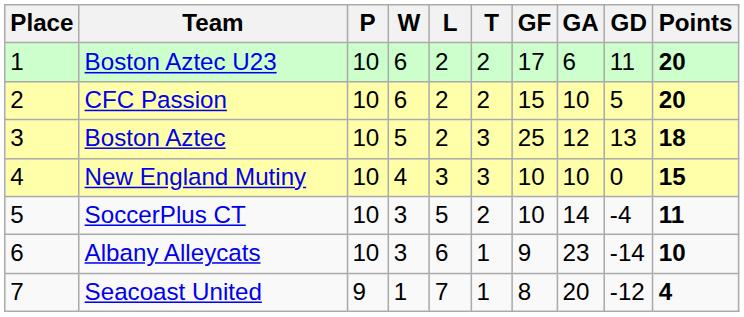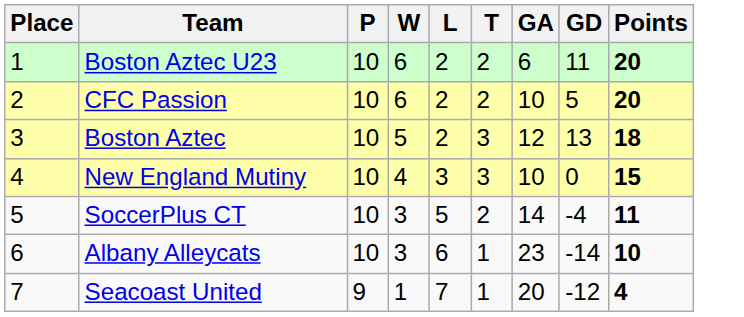 <table class="wikitable">
 <tr>
 <th>Place</th>
 <th width="170">Team</th>
 <th width="20">P</th>
 <th width="20">W</th>
 <th width="20">L</th>
 <th width="20">T</th>
-<th width="20">GF</th>
 <th width="20">GA</th>
 <th width="25">GD</th>
 <th>Points</th>
 </tr>
 <tr bgcolor=#ccffcc>
 <td>1</td>
 <td><a href='#'>Boston Aztec U23</a></td>
 <td>10</td>
 <td>6</td>
 <td>2</td>
 <td>2</td>
-<td>17</td>
 <td>6</td>
 <td>11</td>
 <td><strong>20</strong></td>
 </tr>
 <tr bgcolor=#ffffaa>
 <td>2</td>
 <td><a href='#'>CFC Passion</a></td>
 <td>10</td>
 <td>6</td>
 <td>2</td>
 <td>2</td>
-<td>15</td>
 <td>10</td>
 <td>5</td>
 <td><strong>20</strong></td>
 </tr>
 <tr bgcolor=#ffffaa>
 <td>3</td>
 <td><a href='#'>Boston Aztec</a></td>
 <td>10</td>
 <td>5</td>
 <td>2</td>
 <td>3</td>
-<td>25</td>
 <td>12</td>
 <td>13</td>
 <td><strong>18</strong></td>
 </tr>
 <tr bgcolor=#ffffaa>
 <td>4</td>
 <td><a href='#'>New England Mutiny</a></td>
 <td>10</td>
 <td>4</td>
 <td>3</td>
 <td>3</td>
 <td>10</td>
-<td>10</td>
 <td>0</td>
 <td><strong>15</strong></td>
 </tr>
 <tr>
 <td>5</td>
 <td><a href='#'>SoccerPlus CT</a></td>
 <td>10</td>
 <td>3</td>
 <td>5</td>
 <td>2</td>
-<td>10</td>
 <td>14</td>
 <td>-4</td>
 <td><strong>11</strong></td>
 </tr>
 <tr>
 <td>6</td>
 <td><a href='#'>Albany Alleycats</a></td>
 <td>10</td>
 <td>3</td>
 <td>6</td>
 <td>1</td>
-<td>9</td>
 <td>23</td>
 <td>-14</td>
 <td><strong>10</strong></td>
 </tr>
 <tr>
 <td>7</td>
 <td><a href='#'>Seacoast United</a></td>
 <td>9</td>
 <td>1</td>
 <td>7</td>
 <td>1</td>
-<td>8</td>
 <td>20</td>
 <td>-12</td>
 <td><strong>4</strong></td>
 </tr>
 </table>
